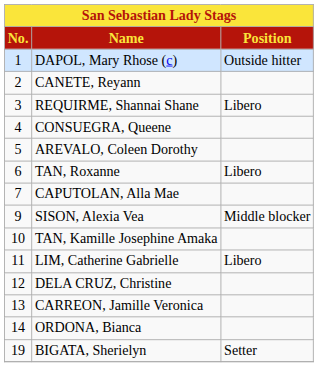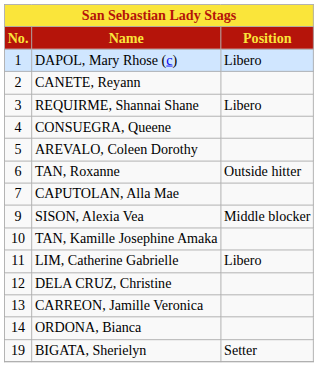 <table class="wikitable">
 <tr>
 <th style="text-align:center; background:#fae53a; color:#b5140a" colspan=3>San Sebastian Lady Stags</th>
 </tr>
 <tr>
 <th style="text-align:center;background:#b5140a; color:#fae53a">No.</th>
 <th style="text-align:center;background:#b5140a; color:#fae53a">Name</th>
 <th style="text-align:center;background:#b5140a; color:#fae53a">Position</th>
 </tr>
 <tr style="background:#D0E6FF;">
 <td align=center>1</td>
 <td>DAPOL, Mary Rhose (<a href='#'>c</a>)</td>
-<td>Outside hitter</td>
+<td>Libero</td>
 </tr>
 <tr>
 <td align=center>2</td>
 <td>CANETE, Reyann</td>
 <td></td>
 </tr>
 <tr>
 <td align=center>3</td>
 <td>REQUIRME, Shannai Shane</td>
 <td>Libero</td>
 </tr>
 <tr>
 <td align=center>4</td>
 <td>CONSUEGRA, Queene</td>
 <td></td>
 </tr>
 <tr>
 <td align=center>5</td>
 <td>AREVALO, Coleen Dorothy</td>
 <td></td>
 </tr>
 <tr>
 <td align=center>6</td>
 <td>TAN, Roxanne</td>
-<td>Libero</td>
+<td>Outside hitter</td>
 </tr>
 <tr>
 <td align=center>7</td>
 <td>CAPUTOLAN, Alla Mae</td>
 <td></td>
 </tr>
 <tr>
 <td align=center>9</td>
 <td>SISON, Alexia Vea</td>
 <td>Middle blocker</td>
 </tr>
 <tr>
 <td align=center>10</td>
 <td>TAN, Kamille Josephine Amaka</td>
 <td></td>
 </tr>
 <tr>
 <td align=center>11</td>
 <td>LIM, Catherine Gabrielle</td>
 <td>Libero</td>
 </tr>
 <tr>
 <td align=center>12</td>
 <td>DELA CRUZ, Christine</td>
 <td></td>
 </tr>
 <tr>
 <td align=center>13</td>
 <td>CARREON, Jamille Veronica</td>
 <td></td>
 </tr>
 <tr>
 <td align=center>14</td>
 <td>ORDONA, Bianca</td>
 <td></td>
 </tr>
 <tr>
 <td align=center>19</td>
 <td>BIGATA, Sherielyn</td>
 <td>Setter</td>
 </tr>
 <tr>
 </tr>
 </table>
